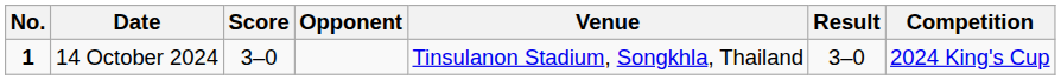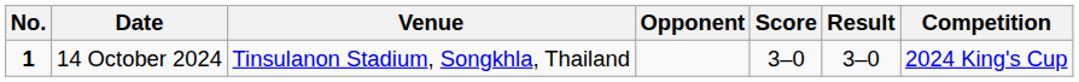 <table class="wikitable sortable">
 <tr>
 <th scope="col">No.</th>
 <th scope="col">Date</th>
+<th scope="col">Venue</th>
+<th scope="col">Opponent</th>
 <th scope="col">Score</th>
-<th scope="col">Opponent</th>
-<th scope="col">Venue</th>
 <th scope="col">Result</th>
 <th scope="col">Competition</th>
 </tr>
 <tr>
 <td align="center"><strong>1</strong></td>
 <td>14 October 2024</td>
+<td><a href='#'>Tinsulanon Stadium</a>, <a href='#'>Songkhla</a>, Thailand</td>
+<td></td>
 <td align="center">3–0</td>
-<td></td>
-<td><a href='#'>Tinsulanon Stadium</a>, <a href='#'>Songkhla</a>, Thailand</td>
 <td align="center">3–0</td>
 <td><a href='#'>2024 King's Cup</a></td>
 </tr>
 </table>
